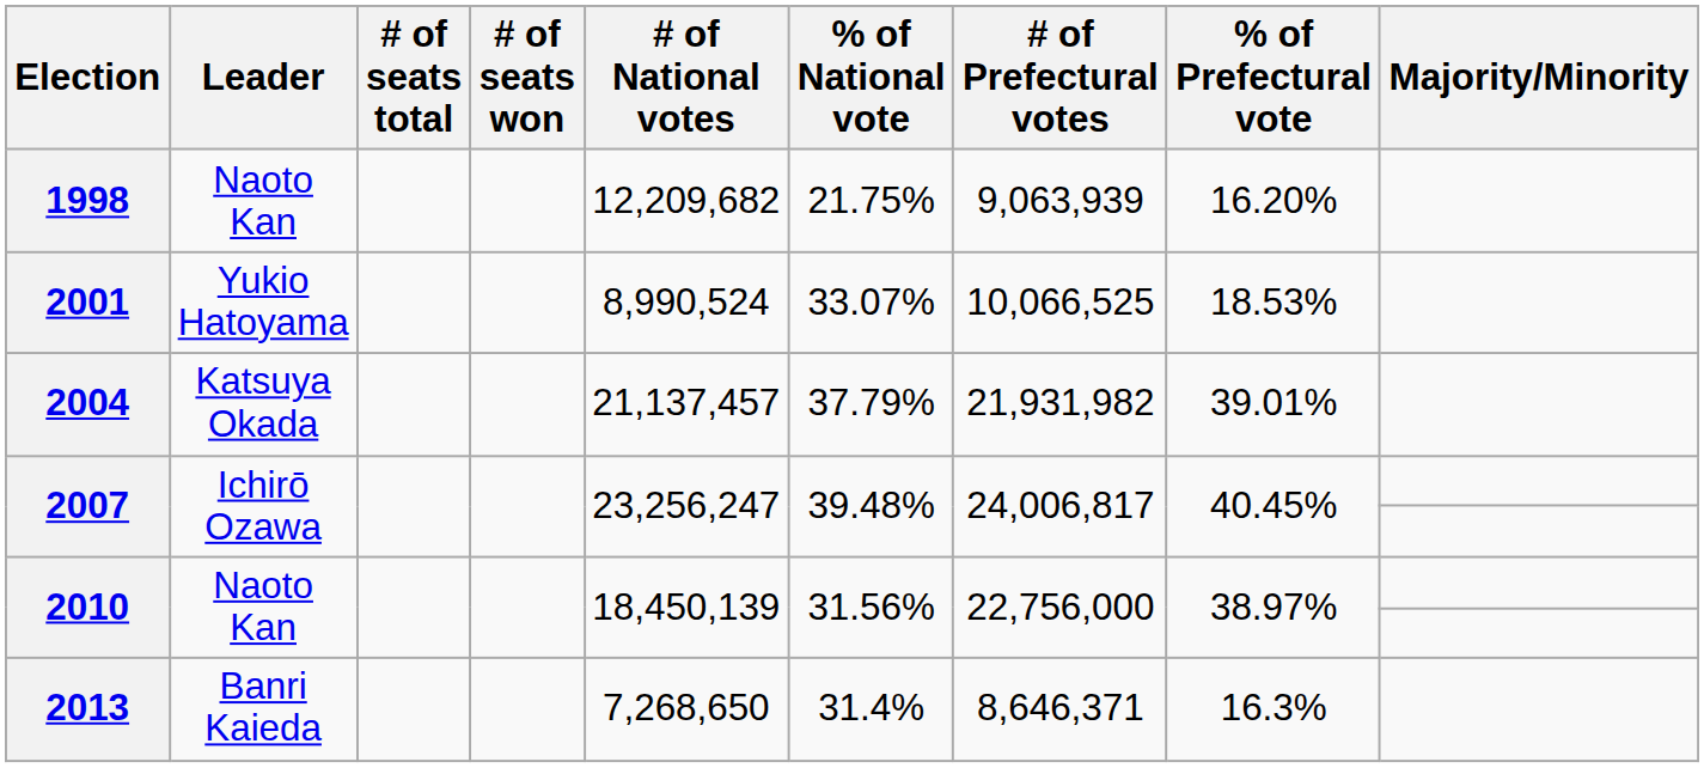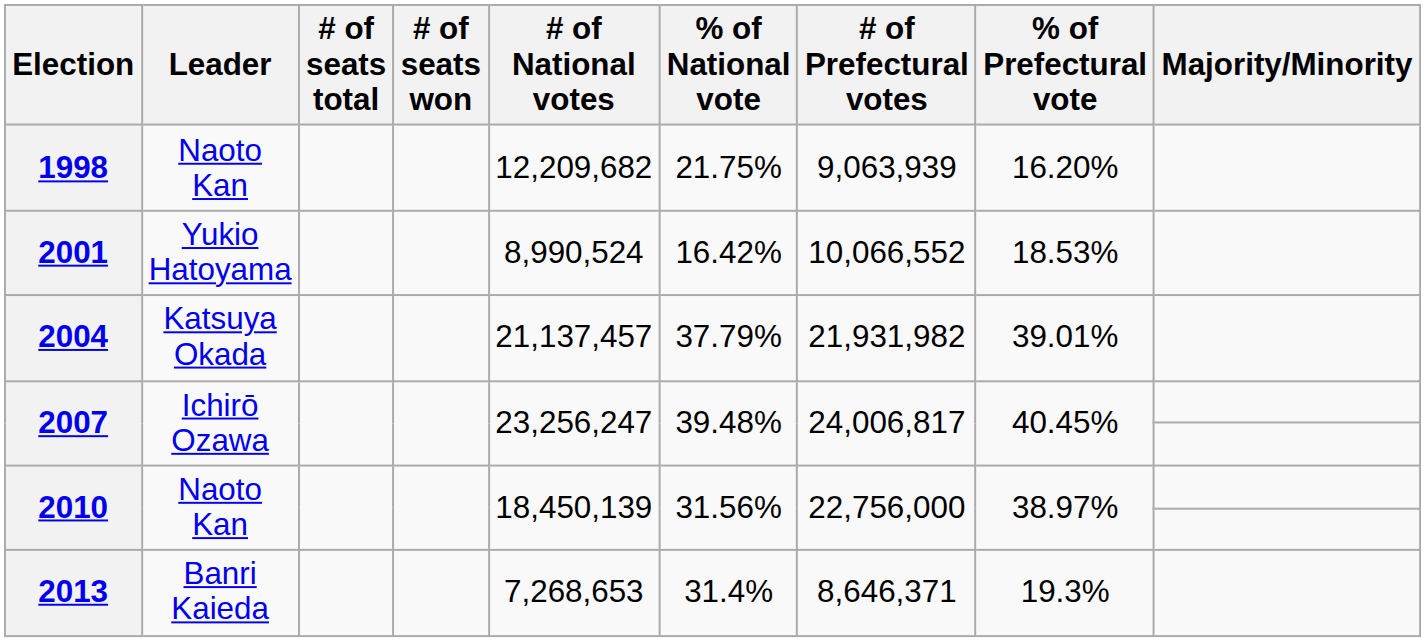 <table class="wikitable sortable">
 <tr>
 <th>Election</th>
 <th>Leader</th>
 <th># of seats total</th>
 <th># of seats won</th>
 <th># of National votes</th>
 <th>% of National vote</th>
 <th># of Prefectural votes</th>
 <th>% of Prefectural vote</th>
 <th>Majority/Minority</th>
 </tr>
 <tr style="text-align:center;">
 <th><a href='#'>1998</a></th>
 <td><a href='#'>Naoto Kan</a></td>
 <td></td>
 <td></td>
 <td>12,209,682</td>
 <td>21.75%</td>
 <td>9,063,939</td>
 <td>16.20%</td>
 <td></td>
 </tr>
 <tr style="text-align:center;">
 <th><a href='#'>2001</a></th>
 <td><a href='#'>Yukio Hatoyama</a></td>
 <td></td>
 <td></td>
 <td>8,990,524</td>
-<td>33.07%</td>
-<td>10,066,525</td>
+<td>16.42%</td>
+<td>10,066,552</td>
 <td>18.53%</td>
 <td></td>
 </tr>
 <tr style="text-align:center;">
 <th><a href='#'>2004</a></th>
 <td><a href='#'>Katsuya Okada</a></td>
 <td></td>
 <td></td>
 <td>21,137,457</td>
 <td>37.79%</td>
 <td>21,931,982</td>
 <td>39.01%</td>
 <td></td>
 </tr>
 <tr style="text-align:center;">
 <th rowspan="2"><a href='#'>2007</a></th>
 <td rowspan="2"><a href='#'>Ichirō Ozawa</a></td>
 <td rowspan="2"></td>
 <td rowspan="2"></td>
 <td rowspan="2">23,256,247</td>
 <td rowspan="2">39.48%</td>
 <td rowspan="2">24,006,817</td>
 <td rowspan="2">40.45%</td>
 <td></td>
 </tr>
 <tr>
 <td></td>
 </tr>
 <tr style="text-align:center;">
 <th rowspan="2"><a href='#'>2010</a></th>
 <td rowspan="2"><a href='#'>Naoto Kan</a></td>
 <td rowspan="2"></td>
 <td rowspan="2"></td>
 <td rowspan="2">18,450,139</td>
 <td rowspan="2">31.56%</td>
 <td rowspan="2">22,756,000</td>
 <td rowspan="2">38.97%</td>
 <td></td>
 </tr>
 <tr>
 <td></td>
 </tr>
 <tr style="text-align:center;">
 <th><a href='#'>2013</a></th>
 <td><a href='#'>Banri Kaieda</a></td>
 <td></td>
 <td></td>
-<td>7,268,650</td>
+<td>7,268,653</td>
 <td>31.4%</td>
 <td>8,646,371</td>
-<td>16.3%</td>
+<td>19.3%</td>
 <td></td>
 </tr>
 </table>
